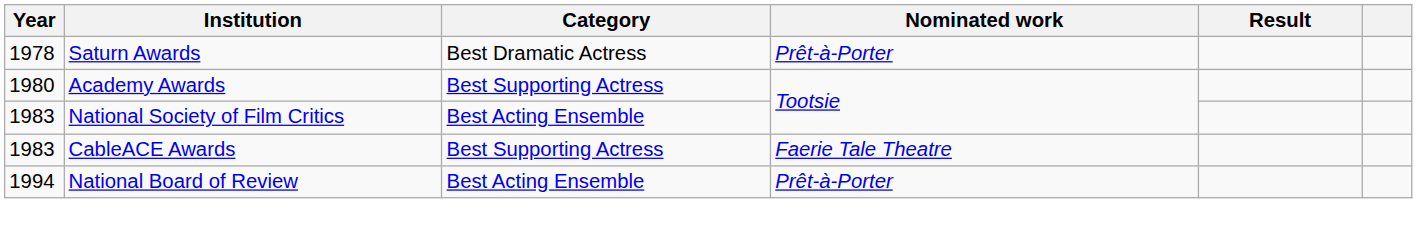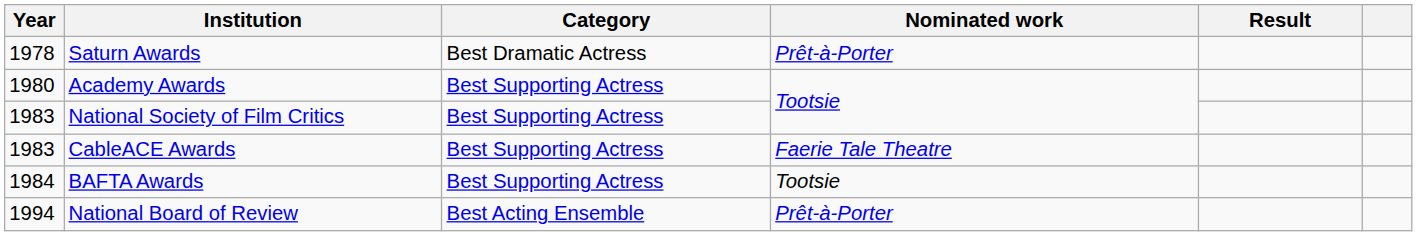 <table class="wikitable" style="width:70%;">
 <tr>
 <th width=2%>Year</th>
 <th style="width:23%">Institution</th>
 <th style="width:20%;">Category</th>
 <th style="width:26%;">Nominated work</th>
 <th style="width:10%;">Result</th>
 <th width=3%></th>
 </tr>
 <tr>
 <td>1978</td>
 <td><a href='#'>Saturn Awards</a></td>
 <td>Best Dramatic Actress</td>
 <td><em><a href='#'>Prêt-à-Porter</a></em></td>
 <td></td>
 <td align=center></td>
 </tr>
 <tr>
 <td>1980</td>
 <td><a href='#'>Academy Awards</a></td>
 <td><a href='#'>Best Supporting Actress</a></td>
 <td rowspan="2"><em><a href='#'>Tootsie</a></em></td>
 <td></td>
 <td align=center></td>
 </tr>
 <tr>
 <td>1983</td>
 <td><a href='#'>National Society of Film Critics</a></td>
-<td><a href='#'>Best Acting Ensemble</a></td>
+<td><a href='#'>Best Supporting Actress</a></td>
 <td></td>
 <td align=center></td>
 </tr>
 <tr>
 <td>1983</td>
 <td><a href='#'>CableACE Awards</a></td>
 <td><a href='#'>Best Supporting Actress</a></td>
 <td><em><a href='#'>Faerie Tale Theatre</a></em> <br></td>
 <td></td>
 <td align=center></td>
 </tr>
 <tr>
+<td>1984</td>
+<td><a href='#'>BAFTA Awards</a></td>
+<td><a href='#'>Best Supporting Actress</a></td>
+<td><em>Tootsie</em></td>
+<td></td>
+<td align=center></td>
+</tr>
+<tr>
 <td>1994</td>
 <td><a href='#'>National Board of Review</a></td>
 <td><a href='#'>Best Acting Ensemble</a></td>
 <td><em><a href='#'>Prêt-à-Porter</a></em></td>
 <td></td>
 <td align=center></td>
 </tr>
 </table>
